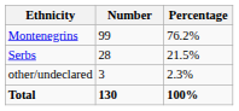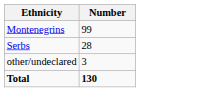 <table class="wikitable">
 <tr>
 <th width="100px">Ethnicity</th>
 <th width="80px">Number</th>
-<th width="80px">Percentage</th>
 </tr>
 <tr>
 <td><a href='#'>Montenegrins</a></td>
 <td>99</td>
-<td>76.2%</td>
 </tr>
 <tr>
 <td><a href='#'>Serbs</a></td>
 <td>28</td>
-<td>21.5%</td>
 </tr>
 <tr>
 <td>other/undeclared</td>
 <td>3</td>
-<td>2.3%</td>
 </tr>
 <tr>
 <td><strong>Total</strong></td>
 <td><strong>130</strong></td>
-<td><strong>100%</strong></td>
 </tr>
 </table>
